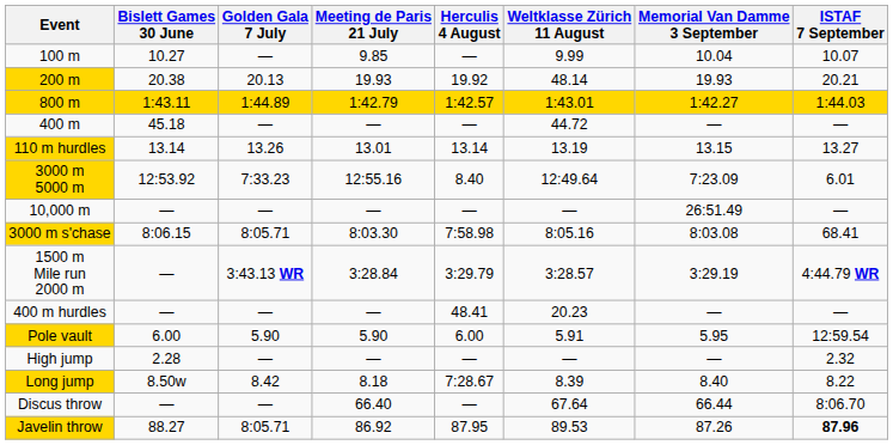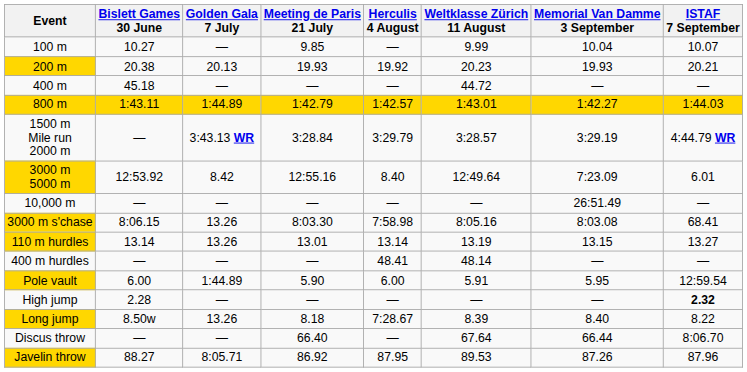 <table class="wikitable" style="text-align: center; font-size: 85%; border">
 <tr>
 <th>Event</th>
 <th><a href='#'>Bislett Games</a> <br>30 June</th>
 <th><a href='#'>Golden Gala</a> <br>7 July</th>
 <th><a href='#'>Meeting de Paris</a> <br>21 July</th>
 <th><a href='#'>Herculis</a> <br>4 August</th>
 <th><a href='#'>Weltklasse Zürich</a> <br>11 August</th>
 <th><a href='#'>Memorial Van Damme</a> <br>3 September</th>
 <th><a href='#'>ISTAF</a> <br>7 September</th>
 </tr>
 <tr>
 <td>100 m</td>
 <td> 10.27</td>
 <td>—</td>
 <td> 9.85</td>
 <td>—</td>
 <td> 9.99</td>
 <td> 10.04</td>
 <td> 10.07</td>
 </tr>
 <tr>
 <td bgcolor=gold>200 m</td>
 <td> 20.38</td>
 <td> 20.13</td>
 <td> 19.93</td>
 <td> 19.92</td>
-<td> 48.14</td>
+<td> 20.23</td>
 <td> 19.93</td>
 <td> 20.21</td>
+</tr>
+<tr>
+<td>400 m</td>
+<td> 45.18</td>
+<td>—</td>
+<td>—</td>
+<td>—</td>
+<td> 44.72</td>
+<td>—</td>
+<td>—</td>
 </tr>
 <tr bgcolor=gold>
 <td>800 m</td>
 <td> 1:43.11</td>
 <td> 1:44.89</td>
 <td> 1:42.79</td>
 <td> 1:42.57</td>
 <td> 1:43.01</td>
 <td> 1:42.27</td>
 <td> 1:44.03</td>
 </tr>
 <tr>
-<td>400 m</td>
-<td> 45.18</td>
+<td>1500 m  <br> Mile run<br> 2000 m</td>
 <td>—</td>
-<td>—</td>
-<td>—</td>
-<td> 44.72</td>
-<td>—</td>
-<td>—</td>
-</tr>
-<tr>
-<td bgcolor=gold>110 m hurdles</td>
-<td> 13.14</td>
-<td> 13.26</td>
-<td> 13.01</td>
-<td> 13.14</td>
-<td> 13.19</td>
-<td> 13.15</td>
-<td> 13.27</td>
+<td> 3:43.13 <strong><a href='#'>WR</a></strong></td>
+<td> 3:28.84</td>
+<td> 3:29.79</td>
+<td> 3:28.57</td>
+<td> 3:29.19</td>
+<td> 4:44.79  <strong><a href='#'>WR</a></strong></td>
 </tr>
 <tr>
 <td bgcolor=gold>3000 m <br> 5000 m</td>
 <td> 12:53.92</td>
-<td> 7:33.23</td>
+<td> 8.42</td>
 <td> 12:55.16</td>
 <td> 8.40</td>
 <td> 12:49.64</td>
 <td> 7:23.09</td>
 <td> 6.01</td>
 </tr>
 <tr>
 <td>10,000 m</td>
 <td>—</td>
 <td>—</td>
 <td>—</td>
 <td>—</td>
 <td>—</td>
 <td> 26:51.49</td>
 <td>—</td>
 </tr>
 <tr>
 <td bgcolor=gold>3000 m s'chase</td>
 <td> 8:06.15</td>
-<td> 8:05.71</td>
+<td> 13.26</td>
 <td> 8:03.30</td>
 <td> 7:58.98</td>
 <td> 8:05.16</td>
 <td> 8:03.08</td>
 <td> 68.41</td>
 </tr>
 <tr>
-<td>1500 m  <br> Mile run<br> 2000 m</td>
-<td>—</td>
-<td> 3:43.13 <strong><a href='#'>WR</a></strong></td>
-<td> 3:28.84</td>
-<td> 3:29.79</td>
-<td> 3:28.57</td>
-<td> 3:29.19</td>
-<td> 4:44.79  <strong><a href='#'>WR</a></strong></td>
+<td bgcolor=gold>110 m hurdles</td>
+<td> 13.14</td>
+<td> 13.26</td>
+<td> 13.01</td>
+<td> 13.14</td>
+<td> 13.19</td>
+<td> 13.15</td>
+<td> 13.27</td>
 </tr>
 <tr>
 <td>400 m hurdles</td>
 <td>—</td>
 <td>—</td>
 <td>—</td>
 <td> 48.41</td>
-<td> 20.23</td>
+<td> 48.14</td>
 <td>—</td>
 <td>—</td>
 </tr>
 <tr>
 <td bgcolor=gold>Pole vault</td>
 <td> 6.00</td>
-<td> 5.90</td>
+<td> 1:44.89</td>
 <td> 5.90</td>
 <td> 6.00</td>
 <td> 5.91</td>
 <td> 5.95</td>
 <td> 12:59.54</td>
 </tr>
 <tr>
 <td>High jump</td>
 <td> 2.28</td>
 <td>—</td>
 <td>—</td>
 <td>—</td>
 <td>—</td>
 <td>—</td>
-<td> 2.32</td>
+<td><strong> 2.32</strong></td>
 </tr>
 <tr>
 <td bgcolor=gold>Long jump</td>
 <td> 8.50w</td>
-<td> 8.42</td>
+<td> 13.26</td>
 <td> 8.18</td>
 <td> 7:28.67</td>
 <td> 8.39</td>
 <td> 8.40</td>
 <td> 8.22</td>
 </tr>
 <tr>
 <td>Discus throw</td>
 <td>—</td>
 <td>—</td>
 <td> 66.40</td>
 <td>—</td>
 <td> 67.64</td>
 <td> 66.44</td>
 <td> 8:06.70</td>
 </tr>
 <tr>
 <td bgcolor=gold>Javelin throw</td>
 <td> 88.27</td>
 <td> 8:05.71</td>
 <td> 86.92</td>
 <td> 87.95</td>
 <td> 89.53</td>
 <td> 87.26</td>
-<td><strong> 87.96</strong></td>
+<td> 87.96</td>
 </tr>
 </table>
